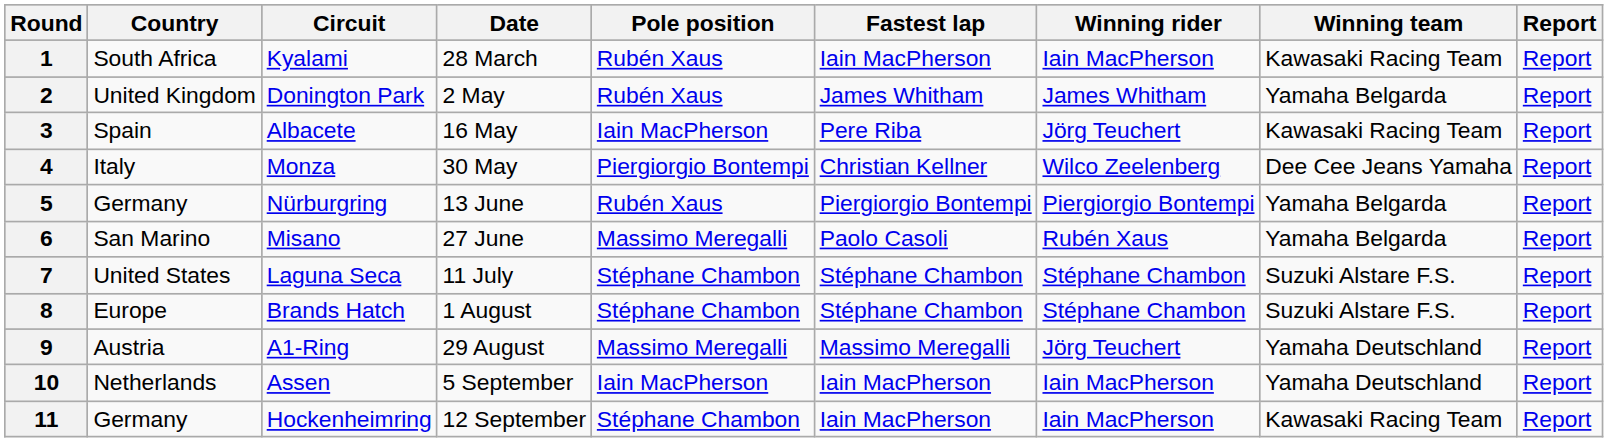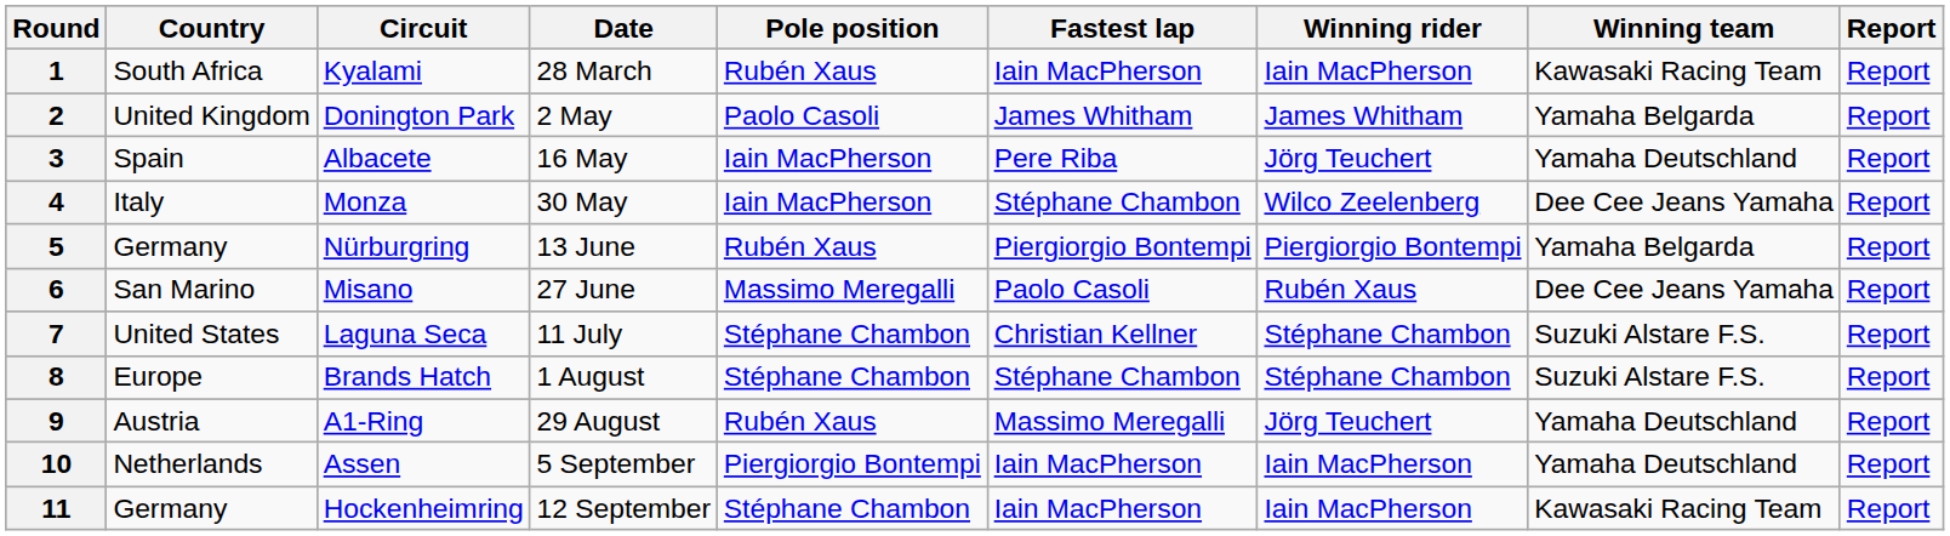 <table class="wikitable" style="font-size: 85%">
 <tr>
 <th>Round</th>
 <th>Country</th>
 <th>Circuit</th>
 <th>Date</th>
 <th>Pole position</th>
 <th>Fastest lap</th>
 <th>Winning rider</th>
 <th>Winning team</th>
 <th>Report</th>
 </tr>
 <tr>
 <th>1</th>
 <td> South Africa</td>
 <td><a href='#'>Kyalami</a></td>
 <td>28 March</td>
 <td> <a href='#'>Rubén Xaus</a></td>
 <td> <a href='#'>Iain MacPherson</a></td>
 <td> <a href='#'>Iain MacPherson</a></td>
 <td>Kawasaki Racing Team</td>
 <td><a href='#'>Report</a></td>
 </tr>
 <tr>
 <th>2</th>
 <td> United Kingdom</td>
 <td><a href='#'>Donington Park</a></td>
 <td>2 May</td>
-<td> <a href='#'>Rubén Xaus</a></td>
+<td> <a href='#'>Paolo Casoli</a></td>
 <td> <a href='#'>James Whitham</a></td>
 <td> <a href='#'>James Whitham</a></td>
 <td>Yamaha Belgarda</td>
 <td><a href='#'>Report</a></td>
 </tr>
 <tr>
 <th>3</th>
 <td> Spain</td>
 <td><a href='#'>Albacete</a></td>
 <td>16 May</td>
 <td> <a href='#'>Iain MacPherson</a></td>
 <td> <a href='#'>Pere Riba</a></td>
 <td> <a href='#'>Jörg Teuchert</a></td>
-<td>Kawasaki Racing Team</td>
+<td>Yamaha Deutschland</td>
 <td><a href='#'>Report</a></td>
 </tr>
 <tr>
 <th>4</th>
 <td> Italy</td>
 <td><a href='#'>Monza</a></td>
 <td>30 May</td>
-<td> <a href='#'>Piergiorgio Bontempi</a></td>
-<td> <a href='#'>Christian Kellner</a></td>
+<td> <a href='#'>Iain MacPherson</a></td>
+<td> <a href='#'>Stéphane Chambon</a></td>
 <td> <a href='#'>Wilco Zeelenberg</a></td>
 <td>Dee Cee Jeans Yamaha</td>
 <td><a href='#'>Report</a></td>
 </tr>
 <tr>
 <th>5</th>
 <td> Germany</td>
 <td><a href='#'>Nürburgring</a></td>
 <td>13 June</td>
 <td> <a href='#'>Rubén Xaus</a></td>
 <td> <a href='#'>Piergiorgio Bontempi</a></td>
 <td> <a href='#'>Piergiorgio Bontempi</a></td>
 <td>Yamaha Belgarda</td>
 <td><a href='#'>Report</a></td>
 </tr>
 <tr>
 <th>6</th>
 <td> San Marino</td>
 <td><a href='#'>Misano</a></td>
 <td>27 June</td>
 <td> <a href='#'>Massimo Meregalli</a></td>
 <td> <a href='#'>Paolo Casoli</a></td>
 <td> <a href='#'>Rubén Xaus</a></td>
-<td>Yamaha Belgarda</td>
+<td>Dee Cee Jeans Yamaha</td>
 <td><a href='#'>Report</a></td>
 </tr>
 <tr>
 <th>7</th>
 <td> United States</td>
 <td><a href='#'>Laguna Seca</a></td>
 <td>11 July</td>
 <td> <a href='#'>Stéphane Chambon</a></td>
-<td> <a href='#'>Stéphane Chambon</a></td>
+<td> <a href='#'>Christian Kellner</a></td>
 <td> <a href='#'>Stéphane Chambon</a></td>
 <td>Suzuki Alstare F.S.</td>
 <td><a href='#'>Report</a></td>
 </tr>
 <tr>
 <th>8</th>
 <td> Europe</td>
 <td><a href='#'>Brands Hatch</a></td>
 <td>1 August</td>
 <td> <a href='#'>Stéphane Chambon</a></td>
 <td> <a href='#'>Stéphane Chambon</a></td>
 <td> <a href='#'>Stéphane Chambon</a></td>
 <td>Suzuki Alstare F.S.</td>
 <td><a href='#'>Report</a></td>
 </tr>
 <tr>
 <th>9</th>
 <td> Austria</td>
 <td><a href='#'>A1-Ring</a></td>
 <td>29 August</td>
-<td> <a href='#'>Massimo Meregalli</a></td>
+<td> <a href='#'>Rubén Xaus</a></td>
 <td> <a href='#'>Massimo Meregalli</a></td>
 <td> <a href='#'>Jörg Teuchert</a></td>
 <td>Yamaha Deutschland</td>
 <td><a href='#'>Report</a></td>
 </tr>
 <tr>
 <th>10</th>
 <td> Netherlands</td>
 <td><a href='#'>Assen</a></td>
 <td>5 September</td>
-<td> <a href='#'>Iain MacPherson</a></td>
+<td> <a href='#'>Piergiorgio Bontempi</a></td>
 <td> <a href='#'>Iain MacPherson</a></td>
 <td> <a href='#'>Iain MacPherson</a></td>
 <td>Yamaha Deutschland</td>
 <td><a href='#'>Report</a></td>
 </tr>
 <tr>
 <th>11</th>
 <td> Germany</td>
 <td><a href='#'>Hockenheimring</a></td>
 <td>12 September</td>
 <td> <a href='#'>Stéphane Chambon</a></td>
 <td> <a href='#'>Iain MacPherson</a></td>
 <td> <a href='#'>Iain MacPherson</a></td>
 <td>Kawasaki Racing Team</td>
 <td><a href='#'>Report</a></td>
 </tr>
 </table>
